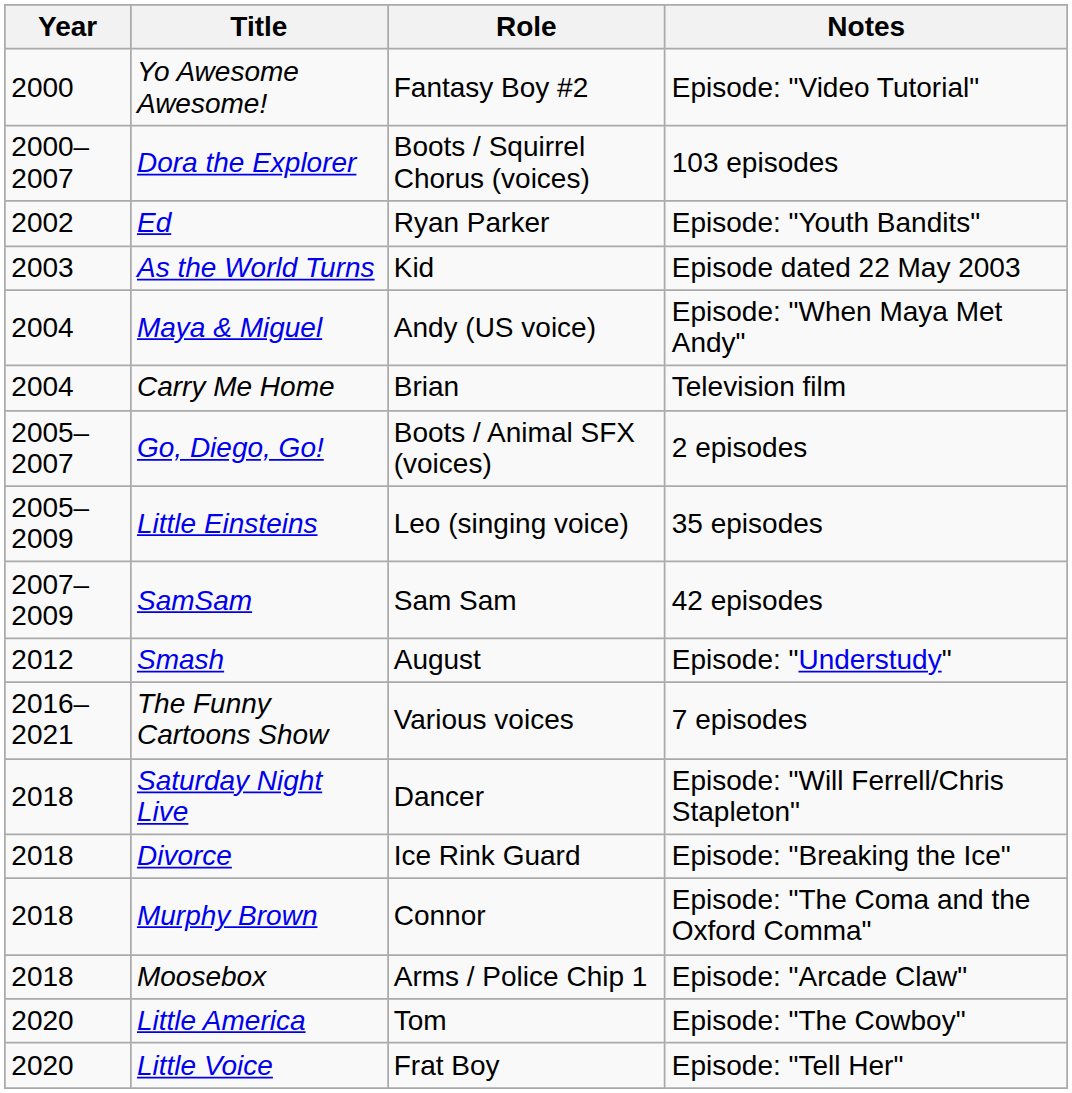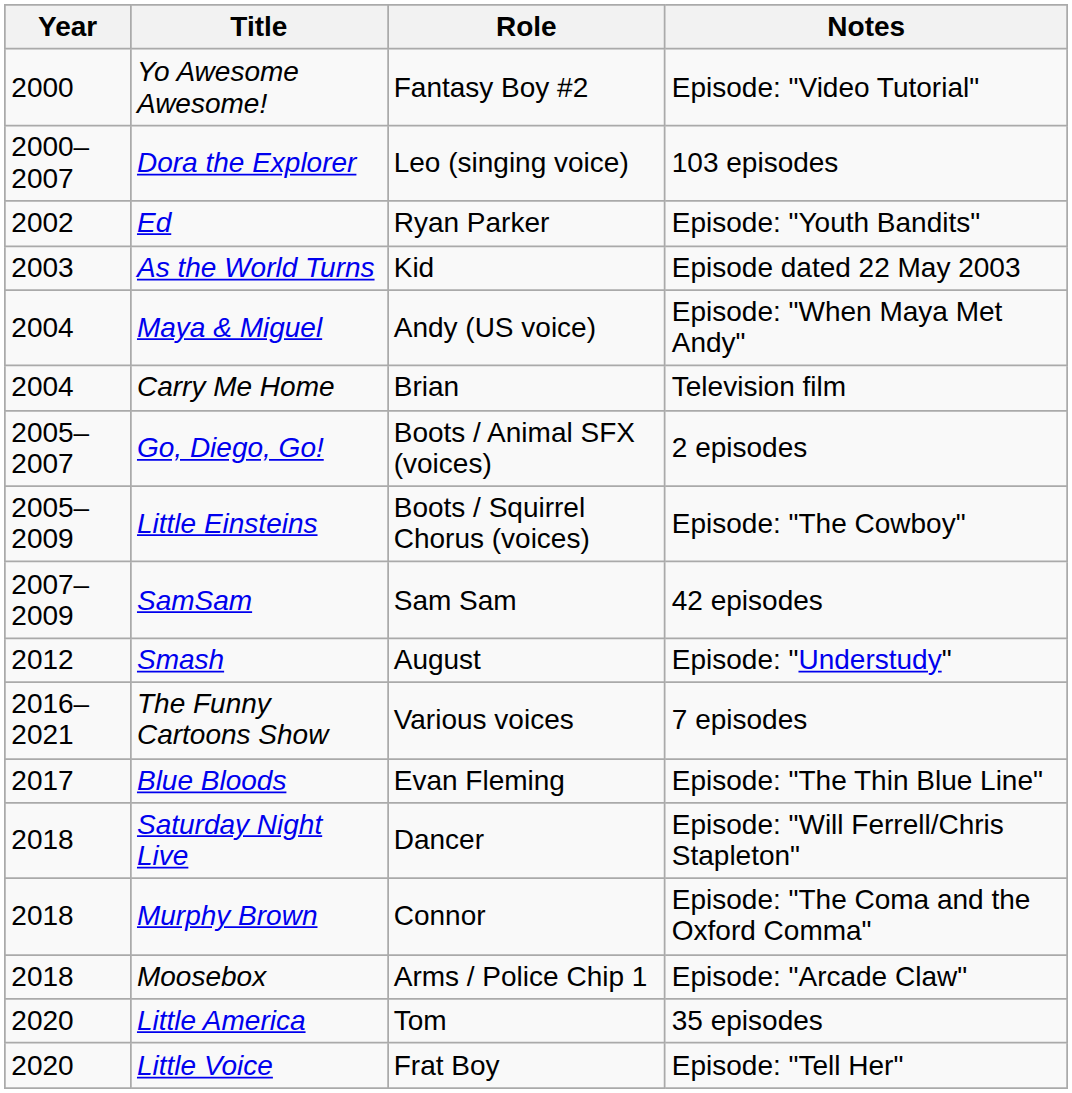 <table class="wikitable sortable">
 <tr>
 <th>Year</th>
 <th>Title</th>
 <th>Role</th>
 <th>Notes</th>
 </tr>
 <tr>
 <td>2000</td>
 <td><em>Yo Awesome Awesome!</em></td>
 <td>Fantasy Boy #2</td>
 <td>Episode: "Video Tutorial"</td>
 </tr>
 <tr>
 <td>2000–2007</td>
 <td><em><a href='#'>Dora the Explorer</a></em></td>
-<td>Boots / Squirrel Chorus (voices)</td>
+<td>Leo (singing voice)</td>
 <td>103 episodes</td>
 </tr>
 <tr>
 <td>2002</td>
 <td><a href='#'><em>Ed</em></a></td>
 <td>Ryan Parker</td>
 <td>Episode: "Youth Bandits"</td>
 </tr>
 <tr>
 <td>2003</td>
 <td><em><a href='#'>As the World Turns</a></em></td>
 <td>Kid</td>
 <td>Episode dated 22 May 2003</td>
 </tr>
 <tr>
 <td>2004</td>
 <td><em><a href='#'>Maya & Miguel</a></em></td>
 <td>Andy (US voice)</td>
 <td>Episode: "When Maya Met Andy"</td>
 </tr>
 <tr>
 <td>2004</td>
 <td><em>Carry Me Home</em></td>
 <td>Brian</td>
 <td>Television film</td>
 </tr>
 <tr>
 <td>2005–2007</td>
 <td><em><a href='#'>Go, Diego, Go!</a></em></td>
 <td>Boots / Animal SFX (voices)</td>
 <td>2 episodes</td>
 </tr>
 <tr>
 <td>2005–2009</td>
 <td><em><a href='#'>Little Einsteins</a></em></td>
-<td>Leo (singing voice)</td>
-<td>35 episodes</td>
+<td>Boots / Squirrel Chorus (voices)</td>
+<td>Episode: "The Cowboy"</td>
 </tr>
 <tr>
 <td>2007–2009</td>
 <td><em><a href='#'>SamSam</a></em></td>
 <td>Sam Sam</td>
 <td>42 episodes</td>
 </tr>
 <tr>
 <td>2012</td>
 <td><a href='#'><em>Smash</em></a></td>
 <td>August</td>
 <td>Episode: "<a href='#'>Understudy</a>"</td>
 </tr>
 <tr>
 <td>2016–2021</td>
 <td><em>The Funny Cartoons Show</em></td>
 <td>Various voices</td>
 <td>7 episodes</td>
 </tr>
 <tr>
+<td>2017</td>
+<td><a href='#'><em>Blue Bloods</em></a></td>
+<td>Evan Fleming</td>
+<td>Episode: "The Thin Blue Line"</td>
+</tr>
+<tr>
 <td>2018</td>
 <td><em><a href='#'>Saturday Night Live</a></em></td>
 <td>Dancer</td>
 <td>Episode: "Will Ferrell/Chris Stapleton"</td>
-</tr>
-<tr>
-<td>2018</td>
-<td><a href='#'><em>Divorce</em></a></td>
-<td>Ice Rink Guard</td>
-<td>Episode: "Breaking the Ice"</td>
 </tr>
 <tr>
 <td>2018</td>
 <td><em><a href='#'>Murphy Brown</a></em></td>
 <td>Connor</td>
 <td>Episode: "The Coma and the Oxford Comma"</td>
 </tr>
 <tr>
 <td>2018</td>
 <td><em>Moosebox</em></td>
 <td>Arms / Police Chip 1</td>
 <td>Episode: "Arcade Claw"</td>
 </tr>
 <tr>
 <td>2020</td>
 <td><a href='#'><em>Little America</em></a></td>
 <td>Tom</td>
-<td>Episode: "The Cowboy"</td>
+<td>35 episodes</td>
 </tr>
 <tr>
 <td>2020</td>
 <td><a href='#'><em>Little Voice</em></a></td>
 <td>Frat Boy</td>
 <td>Episode: "Tell Her"</td>
 </tr>
 </table>
